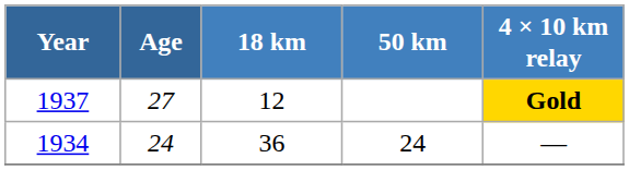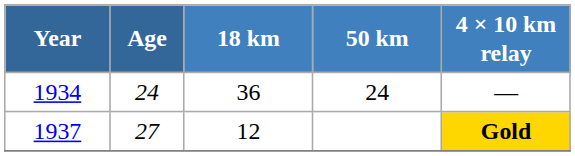 <table class="wikitable" style="font-size:95%; text-align:center; border:grey solid 1px; border-collapse:collapse; background:#ffffff;">
 <tr>
 <th style="background-color:#369; color:white; width:60px;"> Year </th>
 <th style="background-color:#369; color:white; width:40px;"> Age </th>
 <th style="background-color:#4180be; color:white; width:75px;"> 18 km </th>
 <th style="background-color:#4180be; color:white; width:75px;"> 50 km </th>
 <th style="background-color:#4180be; color:white; width:75px;"> 4 × 10 km <br> relay </th>
 </tr>
 <tr>
+<td><a href='#'>1934</a></td>
+<td><em>24</em></td>
+<td>36</td>
+<td>24</td>
+<td>—</td>
+</tr>
+<tr>
 <td><a href='#'>1937</a></td>
 <td><em>27</em></td>
 <td>12</td>
 <td></td>
 <td style="background:gold;"><strong>Gold</strong></td>
 </tr>
 <tr>
-<td><a href='#'>1934</a></td>
-<td><em>24</em></td>
-<td>36</td>
-<td>24</td>
-<td>—</td>
-</tr>
-<tr>
 </tr>
 </table>
